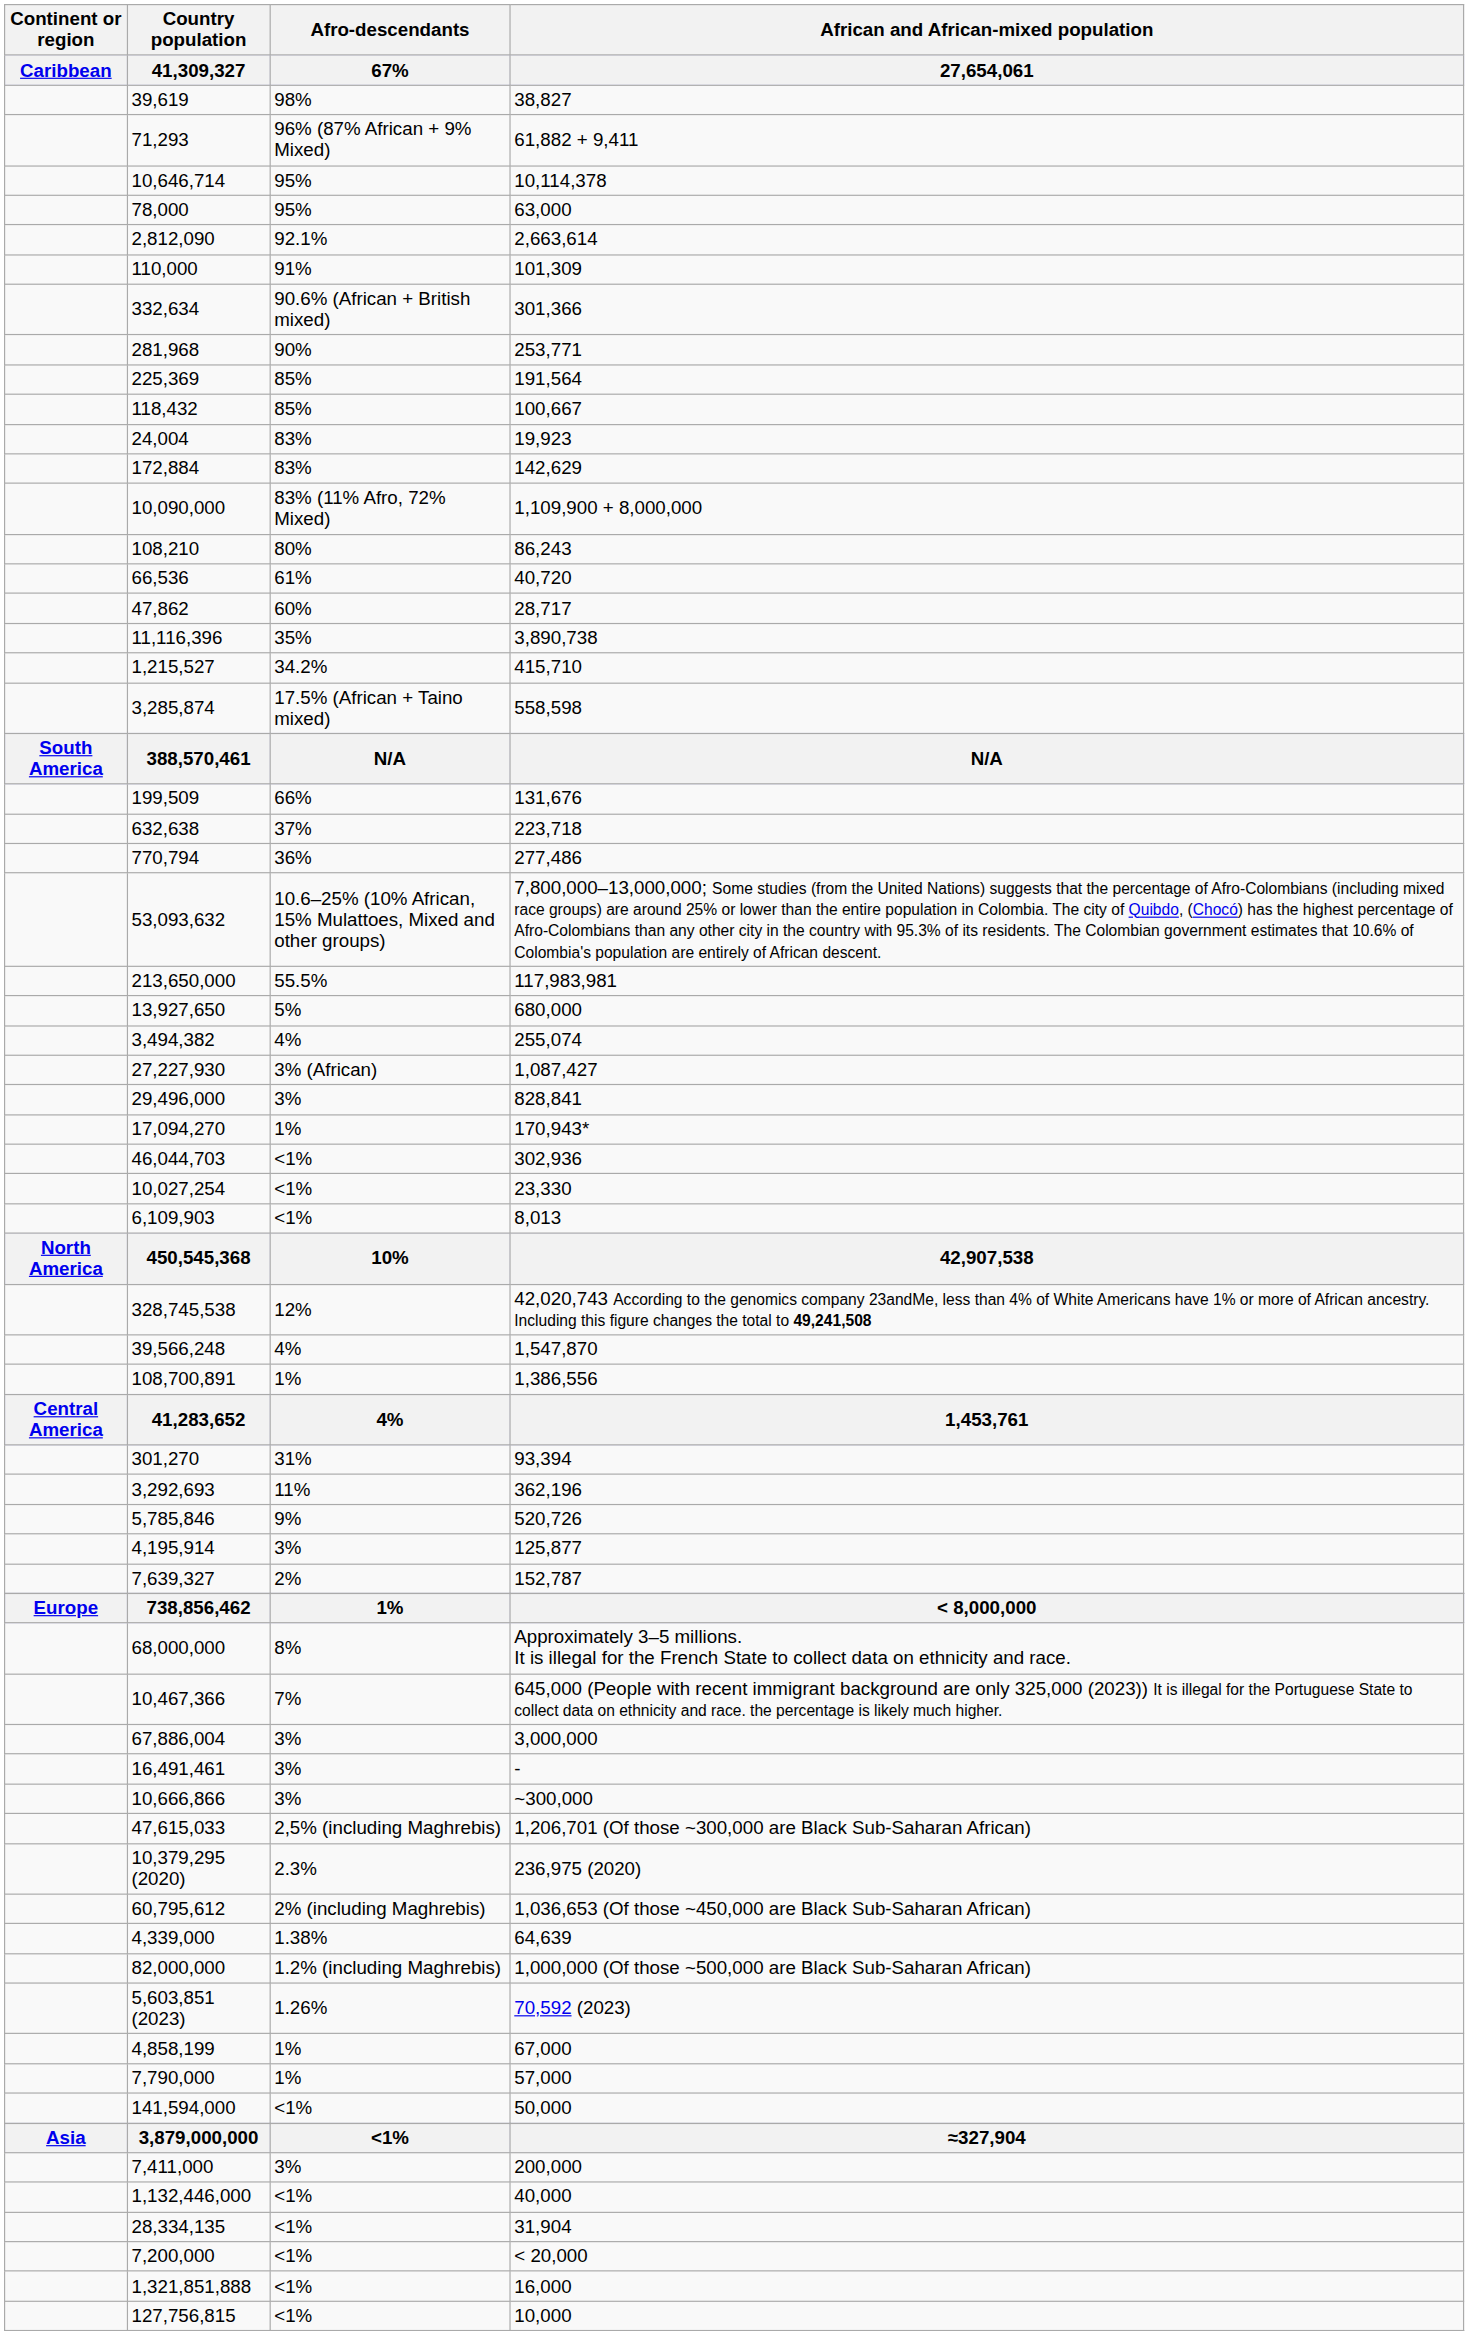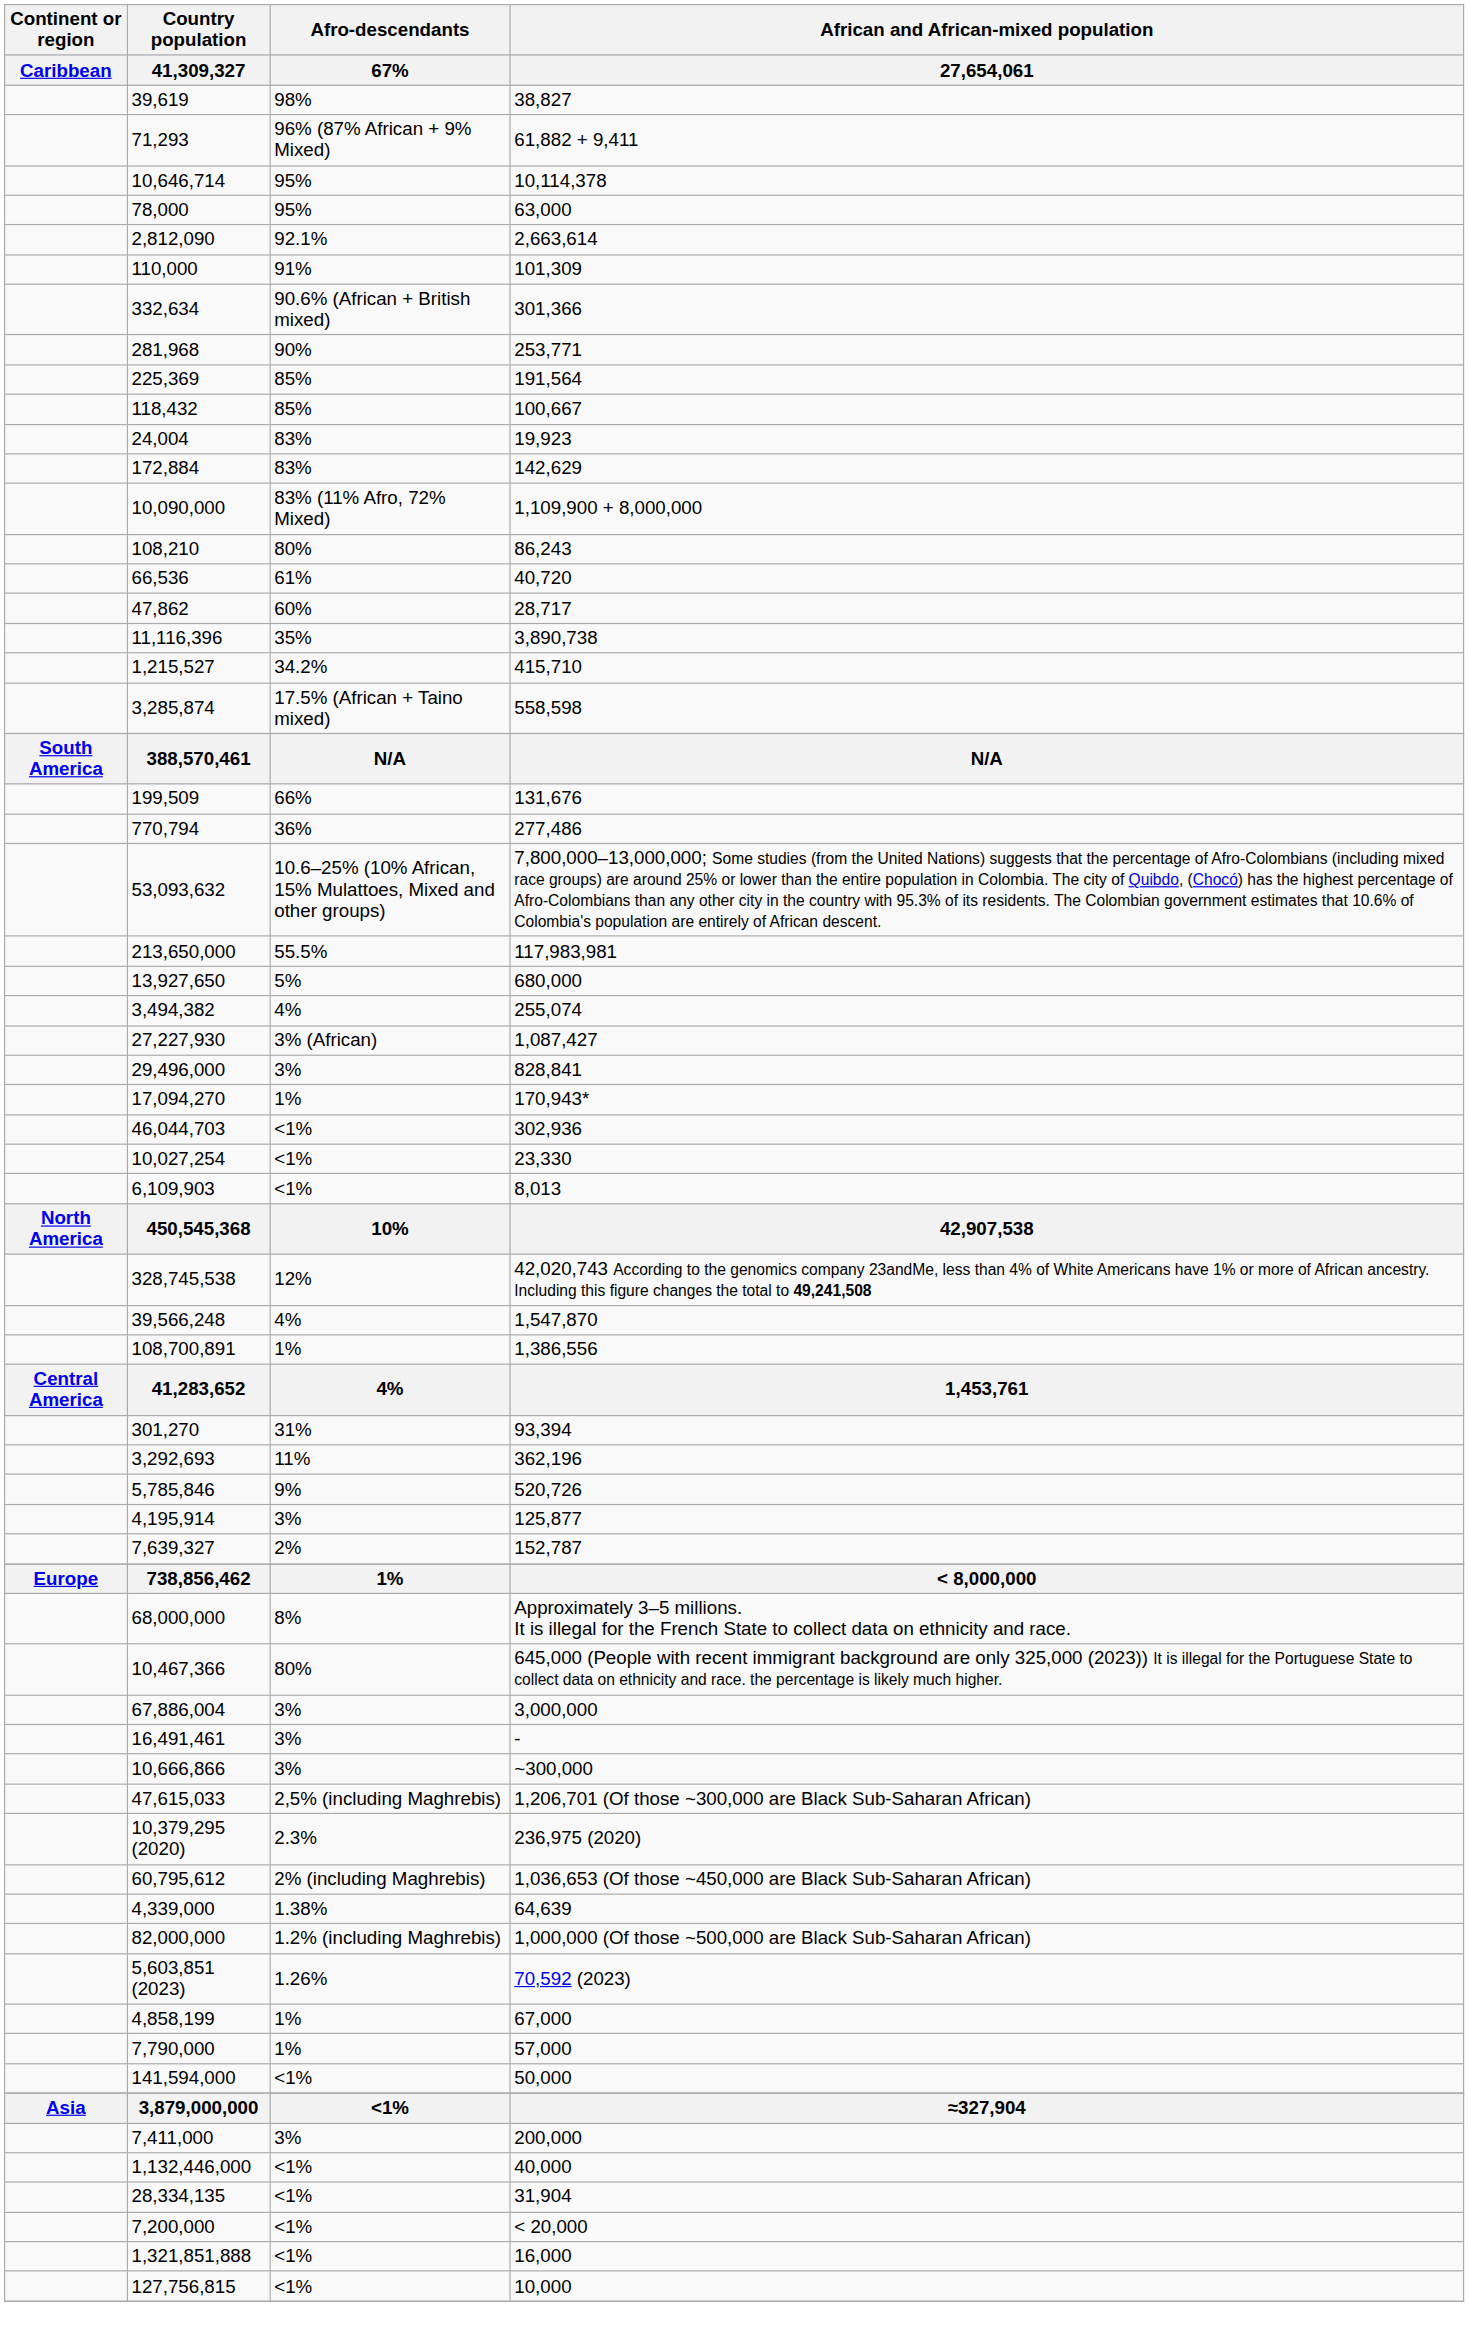 <table class="wikitable sortable">
 <tr style="background:#efefef;">
 <th>Continent or region</th>
 <th>Country population</th>
 <th>Afro-descendants</th>
 <th> African and African-mixed population</th>
 </tr>
 <tr style="background:#ccf;">
 <th><a href='#'>Caribbean</a></th>
 <th>41,309,327</th>
 <th>67%</th>
 <th>27,654,061</th>
 </tr>
 <tr>
 <td></td>
 <td>39,619</td>
 <td>98%</td>
 <td>38,827</td>
 </tr>
 <tr>
 <td></td>
 <td>71,293</td>
 <td>96% (87% African + 9% Mixed)</td>
 <td>61,882 + 9,411</td>
 </tr>
 <tr>
 <td></td>
 <td>10,646,714</td>
 <td>95%</td>
 <td>10,114,378</td>
 </tr>
 <tr>
 <td></td>
 <td>78,000</td>
 <td>95%</td>
 <td>63,000</td>
 </tr>
 <tr>
 <td></td>
 <td>2,812,090</td>
 <td>92.1%</td>
 <td>2,663,614</td>
 </tr>
 <tr>
 <td></td>
 <td>110,000</td>
 <td>91%</td>
 <td>101,309</td>
 </tr>
 <tr>
 <td></td>
 <td>332,634</td>
 <td>90.6% (African + British mixed)</td>
 <td>301,366</td>
 </tr>
 <tr>
 <td></td>
 <td>281,968</td>
 <td>90%</td>
 <td>253,771</td>
 </tr>
 <tr>
 <td></td>
 <td>225,369</td>
 <td>85%</td>
 <td>191,564</td>
 </tr>
 <tr>
 <td></td>
 <td>118,432</td>
 <td>85%</td>
 <td>100,667</td>
 </tr>
 <tr>
 <td></td>
 <td>24,004</td>
 <td>83%</td>
 <td>19,923</td>
 </tr>
 <tr>
 <td></td>
 <td>172,884</td>
 <td>83%</td>
 <td>142,629</td>
 </tr>
 <tr>
 <td></td>
 <td>10,090,000</td>
 <td>83% (11% Afro, 72% Mixed)</td>
 <td>1,109,900 + 8,000,000</td>
 </tr>
 <tr>
 <td></td>
 <td>108,210</td>
 <td>80%</td>
 <td>86,243</td>
 </tr>
 <tr>
 <td></td>
 <td>66,536</td>
 <td>61%</td>
 <td>40,720</td>
 </tr>
 <tr>
 <td></td>
 <td>47,862</td>
 <td>60%</td>
 <td>28,717</td>
 </tr>
 <tr>
 <td></td>
 <td>11,116,396</td>
 <td>35%</td>
 <td>3,890,738</td>
 </tr>
 <tr>
 <td></td>
 <td>1,215,527</td>
 <td>34.2%</td>
 <td>415,710</td>
 </tr>
 <tr>
 <td></td>
 <td>3,285,874</td>
 <td>17.5% (African + Taino mixed)</td>
 <td>558,598</td>
 </tr>
 <tr style="background:#ccf;">
 <th><a href='#'>South America</a></th>
 <th>388,570,461</th>
 <th>N/A</th>
 <th>N/A</th>
 </tr>
 <tr>
 <td></td>
 <td>199,509</td>
 <td>66%</td>
 <td>131,676</td>
-</tr>
-<tr>
-<td></td>
-<td>632,638</td>
-<td>37%</td>
-<td>223,718</td>
 </tr>
 <tr>
 <td></td>
 <td>770,794</td>
 <td>36%</td>
 <td>277,486</td>
 </tr>
 <tr>
 <td></td>
 <td>53,093,632</td>
 <td>10.6–25% (10% African, 15% Mulattoes, Mixed and other groups)</td>
 <td>7,800,000–13,000,000; <small>Some studies (from the United Nations) suggests that the percentage of Afro-Colombians (including mixed race groups) are around 25% or lower than the entire population in Colombia.  The city of <a href='#'>Quibdo</a>, (<a href='#'>Chocó</a>) has the highest percentage of Afro-Colombians than any other city in the country with 95.3% of its residents. The Colombian government estimates that 10.6% of Colombia's population are entirely of African descent.</small></td>
 </tr>
 <tr>
 <td></td>
 <td>213,650,000</td>
 <td>55.5%</td>
 <td>117,983,981</td>
 </tr>
 <tr>
 <td></td>
 <td>13,927,650</td>
 <td>5%</td>
 <td>680,000</td>
 </tr>
 <tr>
 <td></td>
 <td>3,494,382</td>
 <td>4%</td>
 <td>255,074</td>
 </tr>
 <tr>
 <td></td>
 <td>27,227,930</td>
 <td>3% (African)</td>
 <td>1,087,427</td>
 </tr>
 <tr>
 <td></td>
 <td>29,496,000</td>
 <td>3%</td>
 <td>828,841</td>
 </tr>
 <tr>
 <td></td>
 <td>17,094,270</td>
 <td>1%</td>
 <td>170,943*</td>
 </tr>
 <tr>
 <td></td>
 <td>46,044,703</td>
 <td><1%</td>
 <td>302,936</td>
 </tr>
 <tr>
 <td></td>
 <td>10,027,254</td>
 <td><1%</td>
 <td>23,330</td>
 </tr>
 <tr>
 <td></td>
 <td>6,109,903</td>
 <td><1%</td>
 <td>8,013</td>
 </tr>
 <tr style="background:#ccf;">
 <th><a href='#'>North America</a></th>
 <th>450,545,368</th>
 <th>10%</th>
 <th>42,907,538</th>
 </tr>
 <tr>
 <td></td>
 <td>328,745,538</td>
 <td>12%</td>
 <td>42,020,743 <small>According to the genomics company 23andMe, less than 4% of White Americans have 1% or more of African ancestry.</small> <small>Including this figure changes the total to <strong>49,241,508</strong></small></td>
 </tr>
 <tr>
 <td></td>
 <td>39,566,248</td>
 <td>4%</td>
 <td>1,547,870</td>
 </tr>
 <tr>
 <td></td>
 <td>108,700,891</td>
 <td>1%</td>
 <td>1,386,556</td>
 </tr>
 <tr style="background:#ccf;">
 <th><a href='#'>Central America</a></th>
 <th>41,283,652</th>
 <th>4%</th>
 <th>1,453,761</th>
 </tr>
 <tr>
 <td></td>
 <td>301,270</td>
 <td>31%</td>
 <td>93,394</td>
 </tr>
 <tr>
 <td></td>
 <td>3,292,693</td>
 <td>11%</td>
 <td>362,196</td>
 </tr>
 <tr>
 <td></td>
 <td>5,785,846</td>
 <td>9%</td>
 <td>520,726</td>
 </tr>
 <tr>
 <td></td>
 <td>4,195,914</td>
 <td>3%</td>
 <td>125,877</td>
 </tr>
 <tr>
 <td></td>
 <td>7,639,327</td>
 <td>2%</td>
 <td>152,787</td>
 </tr>
 <tr>
 </tr>
 <tr style="background:#ccf;">
 <th><a href='#'>Europe</a></th>
 <th>738,856,462</th>
 <th>1%</th>
 <th>< 8,000,000</th>
 </tr>
 <tr>
 <td></td>
 <td>68,000,000</td>
 <td>8%</td>
 <td>Approximately 3–5 millions.<br>It is illegal for the French State to collect data on ethnicity and race.</td>
 </tr>
 <tr>
 <td></td>
 <td>10,467,366</td>
-<td>7%</td>
+<td>80%</td>
 <td>645,000 (People with recent immigrant background are only 325,000 (2023)) <small>It is illegal for the Portuguese State to collect data on ethnicity and race. the percentage is likely much higher.</small></td>
 </tr>
 <tr>
 <td></td>
 <td>67,886,004</td>
 <td>3%</td>
 <td>3,000,000</td>
 </tr>
 <tr>
 <td></td>
 <td>16,491,461</td>
 <td>3%</td>
 <td 507,000>-</td>
 </tr>
 <tr>
 <td></td>
 <td>10,666,866</td>
 <td>3%</td>
 <td>~300,000</td>
 </tr>
 <tr>
 <td></td>
 <td>47,615,033</td>
 <td>2,5% (including Maghrebis)</td>
 <td>1,206,701 (Of those ~300,000 are Black Sub-Saharan African)</td>
 </tr>
 <tr>
 <td></td>
 <td>10,379,295 (2020)</td>
 <td>2.3%</td>
 <td>236,975 (2020)</td>
 </tr>
 <tr>
 <td></td>
 <td>60,795,612</td>
 <td>2% (including Maghrebis)</td>
 <td>1,036,653 (Of those ~450,000 are Black Sub-Saharan African)</td>
 </tr>
 <tr>
 <td></td>
 <td>4,339,000</td>
 <td>1.38%</td>
 <td>64,639</td>
 </tr>
 <tr>
 <td></td>
 <td>82,000,000</td>
 <td>1.2% (including Maghrebis)</td>
 <td>1,000,000 (Of those ~500,000 are Black Sub-Saharan African)</td>
 </tr>
 <tr>
 <td></td>
 <td>5,603,851 (2023)</td>
 <td>1.26%</td>
 <td><a href='#'>70,592</a> (2023)</td>
 </tr>
 <tr>
 <td></td>
 <td>4,858,199</td>
 <td>1%</td>
 <td>67,000</td>
 </tr>
 <tr>
 <td></td>
 <td>7,790,000</td>
 <td>1%</td>
 <td>57,000</td>
 </tr>
 <tr>
 <td></td>
 <td>141,594,000</td>
 <td><1%</td>
 <td>50,000</td>
 </tr>
 <tr>
 </tr>
 <tr style="background:#ccf;">
 <th><a href='#'>Asia</a></th>
 <th>3,879,000,000</th>
 <th><1%</th>
 <th>≈327,904</th>
 </tr>
 <tr>
 <td></td>
 <td>7,411,000</td>
 <td>3%</td>
 <td>200,000</td>
 </tr>
 <tr>
 <td></td>
 <td>1,132,446,000</td>
 <td><1%</td>
 <td>40,000</td>
 </tr>
 <tr>
 <td></td>
 <td>28,334,135</td>
 <td><1%</td>
 <td>31,904</td>
 </tr>
 <tr>
 <td></td>
 <td>7,200,000</td>
 <td><1%</td>
 <td>< 20,000</td>
 </tr>
 <tr>
 <td></td>
 <td>1,321,851,888</td>
 <td><1%</td>
 <td>16,000</td>
 </tr>
 <tr>
 <td></td>
 <td>127,756,815</td>
 <td><1%</td>
 <td>10,000</td>
 </tr>
 <tr>
 </tr>
 </table>
